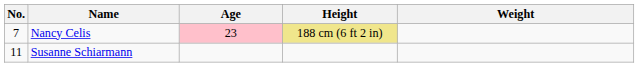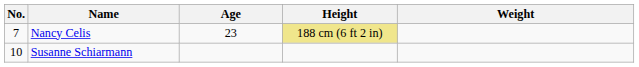 <table class="wikitable sortable" style="text-align:center;">
 <tr>
 <th>No.</th>
 <th style="width:12em">Name</th>
 <th style="width:8em">Age</th>
 <th style="width:9em">Height</th>
 <th style="width:19em">Weight</th>
 </tr>
 <tr>
 <td>7</td>
 <td align=left><a href='#'>Nancy Celis</a></td>
-<td style="background: pink;">23</td>
+<td>23</td>
 <td style="background: khaki;">188 cm (6 ft 2 in)</td>
 <td></td>
 </tr>
 <tr>
-<td>11</td>
+<td>10</td>
 <td align=left><a href='#'>Susanne Schiarmann</a></td>
 <td></td>
 <td></td>
 <td></td>
 </tr>
 </table>
